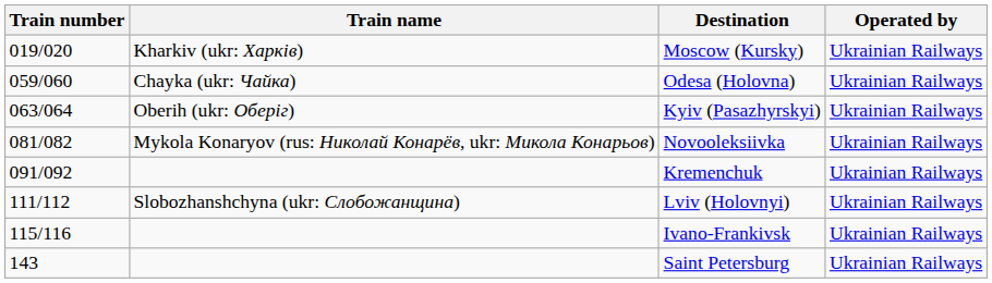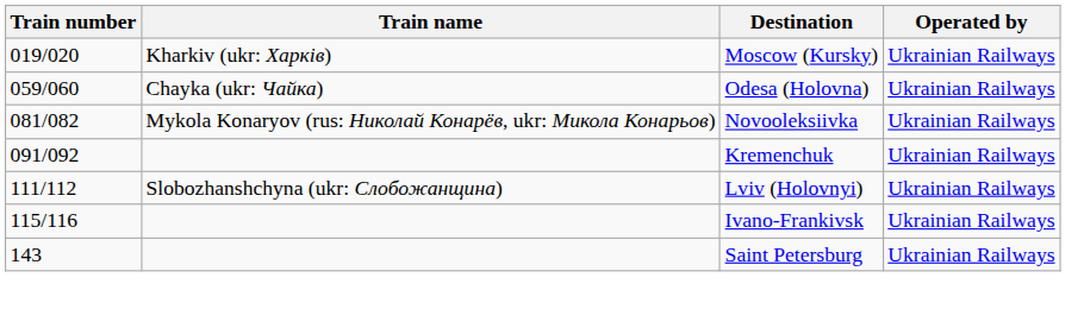 <table class="wikitable">
 <tr>
 <th>Train number</th>
 <th>Train name</th>
 <th>Destination</th>
 <th>Operated by</th>
 </tr>
 <tr>
 <td>019/020</td>
 <td>Kharkiv (ukr: <em>Харків</em>)</td>
 <td> <a href='#'>Moscow</a> (<a href='#'>Kursky</a>)</td>
 <td> <a href='#'>Ukrainian Railways</a></td>
 </tr>
 <tr>
 <td>059/060</td>
 <td>Chayka (ukr: <em>Чайка</em>)</td>
 <td> <a href='#'>Odesa</a> (<a href='#'>Holovna</a>)</td>
-<td> <a href='#'>Ukrainian Railways</a></td>
-</tr>
-<tr>
-<td>063/064</td>
-<td>Oberih (ukr: <em>Оберіг</em>)</td>
-<td> <a href='#'>Kyiv</a> (<a href='#'>Pasazhyrskyi</a>)</td>
 <td> <a href='#'>Ukrainian Railways</a></td>
 </tr>
 <tr>
 <td>081/082</td>
 <td>Mykola Konaryov (rus: <em>Николай Конарёв</em>, ukr: <em>Микола Конарьов</em>)</td>
 <td> <a href='#'>Novooleksiivka</a></td>
 <td> <a href='#'>Ukrainian Railways</a></td>
 </tr>
 <tr>
 <td>091/092</td>
 <td></td>
 <td> <a href='#'>Kremenchuk</a></td>
 <td> <a href='#'>Ukrainian Railways</a></td>
 </tr>
 <tr>
 <td>111/112</td>
 <td>Slobozhanshchyna (ukr: <em>Слобожанщина</em>)</td>
 <td> <a href='#'>Lviv</a> (<a href='#'>Holovnyi</a>)</td>
 <td> <a href='#'>Ukrainian Railways</a></td>
 </tr>
 <tr>
 <td>115/116</td>
 <td></td>
 <td> <a href='#'>Ivano-Frankivsk</a></td>
 <td> <a href='#'>Ukrainian Railways</a></td>
 </tr>
 <tr>
 <td>143</td>
 <td></td>
 <td> <a href='#'>Saint Petersburg</a></td>
 <td> <a href='#'>Ukrainian Railways</a></td>
 </tr>
 </table>
